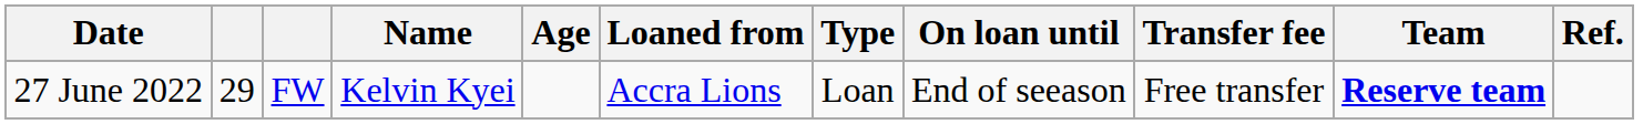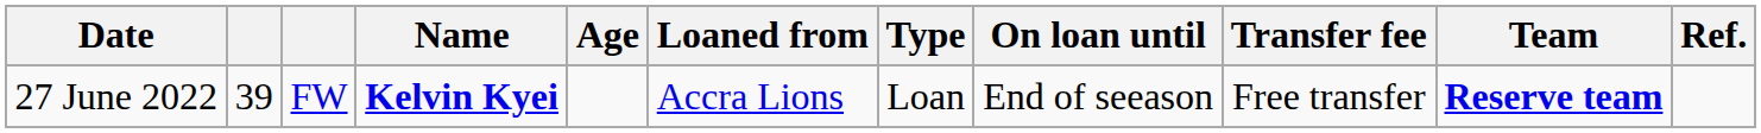 <table class="wikitable sortable" style="text-align:center; font-size:100%; ">
 <tr>
 <th>Date</th>
 <th></th>
 <th></th>
 <th>Name</th>
 <th>Age</th>
 <th>Loaned from</th>
 <th>Type</th>
 <th>On loan until</th>
 <th>Transfer fee</th>
 <th>Team</th>
 <th>Ref.</th>
 </tr>
 <tr>
 <td>27 June 2022</td>
-<td>29</td>
+<td>39</td>
 <td><a href='#'>FW</a></td>
-<td style="text-align:left"> <a href='#'>Kelvin Kyei</a></td>
+<td style="text-align:left"><strong> <a href='#'>Kelvin Kyei</a></strong></td>
 <td></td>
 <td style="text-align:left"> <a href='#'>Accra Lions</a></td>
 <td>Loan</td>
 <td>End of seeason</td>
 <td>Free transfer</td>
 <td><strong><a href='#'>Reserve team</a></strong></td>
 <td></td>
 </tr>
 <tr>
 </tr>
 </table>
